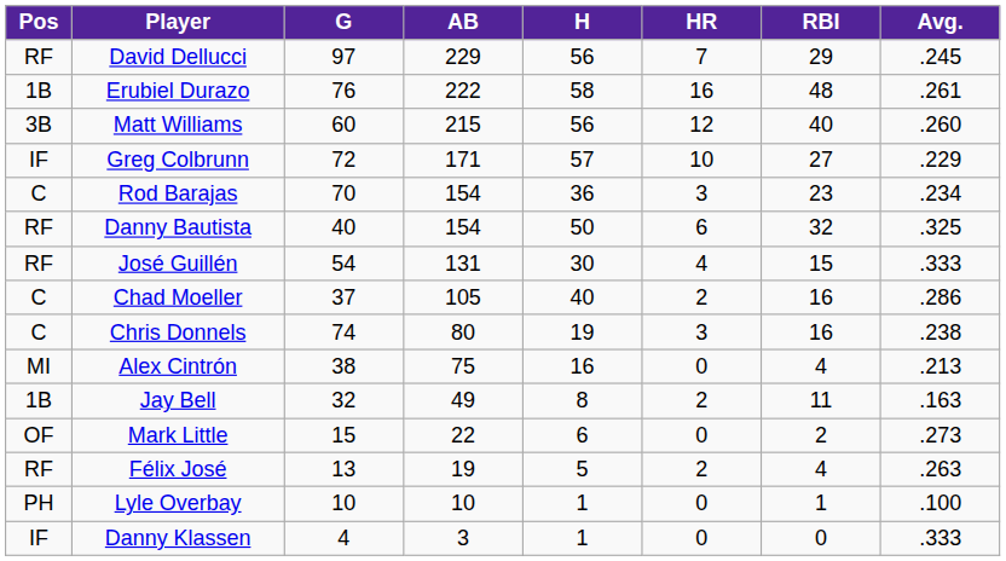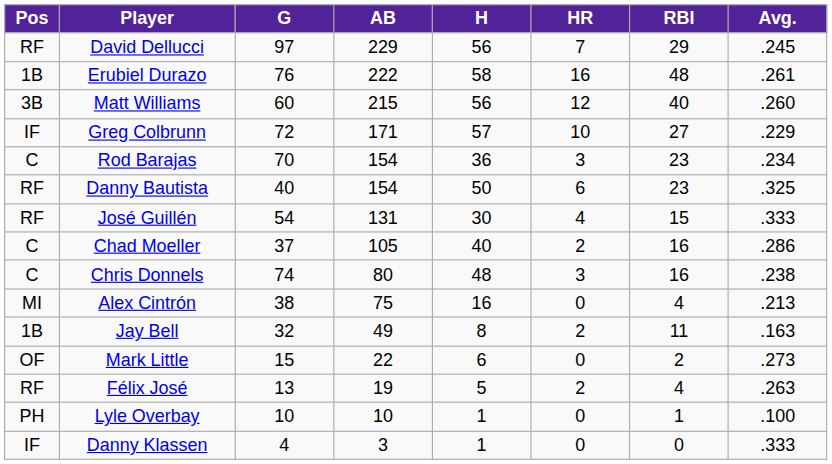 <table class="wikitable sortable" style="text-align:center">
 <tr>
 <th style="background:#522398;color:white;" width="5%">Pos</th>
 <th style="background:#522398;color:white;" width="16%">Player</th>
 <th style="background:#522398;color:white;" width="9%">G</th>
 <th style="background:#522398;color:white;" width="9%">AB</th>
 <th style="background:#522398;color:white;" width="9%">H</th>
 <th style="background:#522398;color:white;" width="9%">HR</th>
 <th style="background:#522398;color:white;" width="9%">RBI</th>
 <th style="background:#522398;color:white;" width="9%">Avg.</th>
 </tr>
 <tr align="center">
 <td>RF</td>
 <td><a href='#'>David Dellucci</a></td>
 <td>97</td>
 <td>229</td>
 <td>56</td>
 <td>7</td>
 <td>29</td>
 <td>.245</td>
 </tr>
 <tr align="center">
 <td>1B</td>
 <td><a href='#'>Erubiel Durazo</a></td>
 <td>76</td>
 <td>222</td>
 <td>58</td>
 <td>16</td>
 <td>48</td>
 <td>.261</td>
 </tr>
 <tr align="center">
 <td>3B</td>
 <td><a href='#'>Matt Williams</a></td>
 <td>60</td>
 <td>215</td>
 <td>56</td>
 <td>12</td>
 <td>40</td>
 <td>.260</td>
 </tr>
 <tr align="center">
 <td>IF</td>
 <td><a href='#'>Greg Colbrunn</a></td>
 <td>72</td>
 <td>171</td>
 <td>57</td>
 <td>10</td>
 <td>27</td>
 <td>.229</td>
 </tr>
 <tr align="center">
 <td>C</td>
 <td><a href='#'>Rod Barajas</a></td>
 <td>70</td>
 <td>154</td>
 <td>36</td>
 <td>3</td>
 <td>23</td>
 <td>.234</td>
 </tr>
 <tr align="center">
 <td>RF</td>
 <td><a href='#'>Danny Bautista</a></td>
 <td>40</td>
 <td>154</td>
 <td>50</td>
 <td>6</td>
-<td>32</td>
+<td>23</td>
 <td>.325</td>
 </tr>
 <tr align="center">
 <td>RF</td>
 <td><a href='#'>José Guillén</a></td>
 <td>54</td>
 <td>131</td>
 <td>30</td>
 <td>4</td>
 <td>15</td>
 <td>.333</td>
 </tr>
 <tr align="center">
 <td>C</td>
 <td><a href='#'>Chad Moeller</a></td>
 <td>37</td>
 <td>105</td>
 <td>40</td>
 <td>2</td>
 <td>16</td>
 <td>.286</td>
 </tr>
 <tr align="center">
 <td>C</td>
 <td><a href='#'>Chris Donnels</a></td>
 <td>74</td>
 <td>80</td>
-<td>19</td>
+<td>48</td>
 <td>3</td>
 <td>16</td>
 <td>.238</td>
 </tr>
 <tr align="center">
 <td>MI</td>
 <td><a href='#'>Alex Cintrón</a></td>
 <td>38</td>
 <td>75</td>
 <td>16</td>
 <td>0</td>
 <td>4</td>
 <td>.213</td>
 </tr>
 <tr align="center">
 <td>1B</td>
 <td><a href='#'>Jay Bell</a></td>
 <td>32</td>
 <td>49</td>
 <td>8</td>
 <td>2</td>
 <td>11</td>
 <td>.163</td>
 </tr>
 <tr align="center">
 <td>OF</td>
 <td><a href='#'>Mark Little</a></td>
 <td>15</td>
 <td>22</td>
 <td>6</td>
 <td>0</td>
 <td>2</td>
 <td>.273</td>
 </tr>
 <tr align="center">
 <td>RF</td>
 <td><a href='#'>Félix José</a></td>
 <td>13</td>
 <td>19</td>
 <td>5</td>
 <td>2</td>
 <td>4</td>
 <td>.263</td>
 </tr>
 <tr align="center">
 <td>PH</td>
 <td><a href='#'>Lyle Overbay</a></td>
 <td>10</td>
 <td>10</td>
 <td>1</td>
 <td>0</td>
 <td>1</td>
 <td>.100</td>
 </tr>
 <tr align="center">
 <td>IF</td>
 <td><a href='#'>Danny Klassen</a></td>
 <td>4</td>
 <td>3</td>
 <td>1</td>
 <td>0</td>
 <td>0</td>
 <td>.333</td>
 </tr>
 </table>
